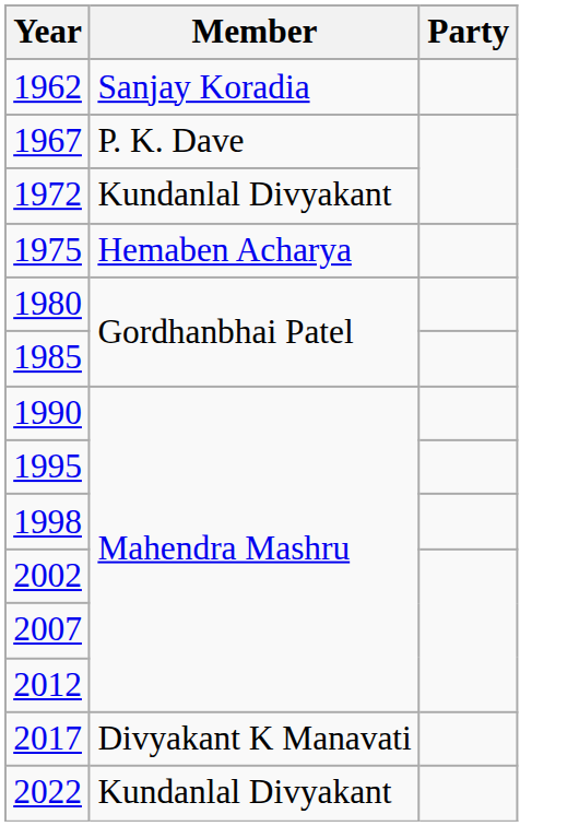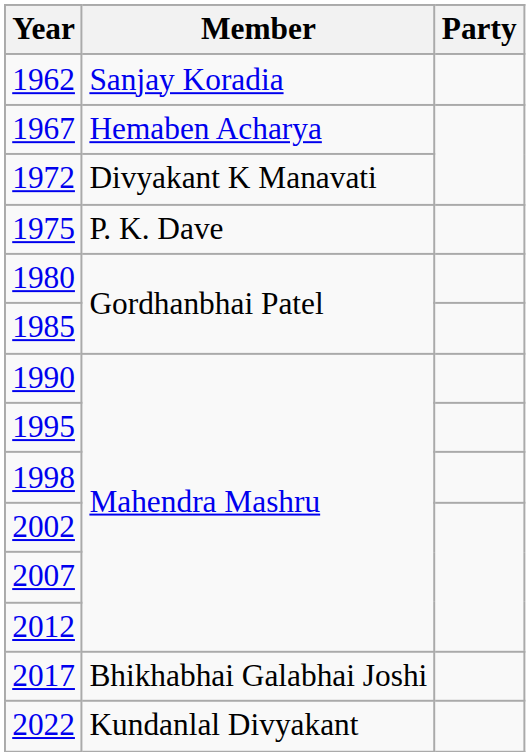 <table class="wikitable sortable">
 <tr>
 <th>Year</th>
 <th>Member</th>
 <th colspan="2">Party</th>
 </tr>
 <tr>
 <td><a href='#'>1962</a></td>
 <td><a href='#'>Sanjay Koradia</a></td>
 <td></td>
 </tr>
 <tr>
 <td><a href='#'>1967</a></td>
-<td>P. K. Dave</td>
+<td><a href='#'>Hemaben Acharya</a></td>
 </tr>
 <tr>
 <td><a href='#'>1972</a></td>
-<td>Kundanlal Divyakant</td>
+<td>Divyakant K Manavati</td>
 </tr>
 <tr>
 <td><a href='#'>1975</a></td>
-<td><a href='#'>Hemaben Acharya</a></td>
+<td>P. K. Dave</td>
 <td></td>
 </tr>
 <tr>
 <td><a href='#'>1980</a></td>
 <td rowspan="2">Gordhanbhai Patel</td>
 <td></td>
 </tr>
 <tr>
 <td><a href='#'>1985</a></td>
 <td></td>
 </tr>
 <tr>
 <td><a href='#'>1990</a></td>
 <td rowspan="6"><a href='#'>Mahendra Mashru</a></td>
 <td></td>
 </tr>
 <tr>
 <td><a href='#'>1995</a></td>
 </tr>
 <tr>
 <td><a href='#'>1998</a></td>
 <td></td>
 </tr>
 <tr>
 <td><a href='#'>2002</a></td>
 </tr>
 <tr>
 <td><a href='#'>2007</a></td>
 </tr>
 <tr>
 <td><a href='#'>2012</a></td>
 </tr>
 <tr>
 <td><a href='#'>2017</a></td>
-<td>Divyakant K Manavati</td>
+<td>Bhikhabhai Galabhai Joshi</td>
 <td></td>
 </tr>
 <tr>
 <td><a href='#'>2022</a></td>
 <td>Kundanlal Divyakant</td>
 <td></td>
 </tr>
 </table>
